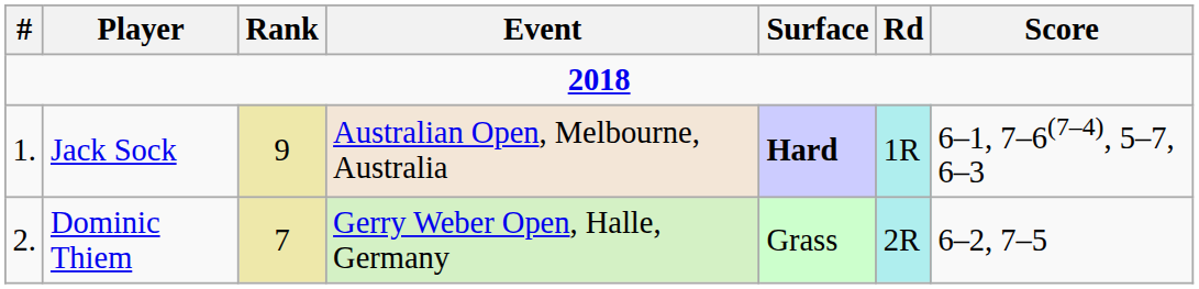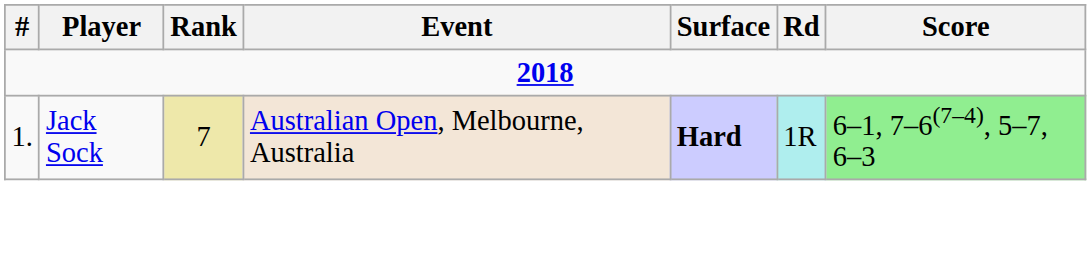 <table class="wikitable sortable">
 <tr>
 <th>#</th>
 <th>Player</th>
 <th>Rank</th>
 <th>Event</th>
 <th>Surface</th>
 <th>Rd</th>
 <th>Score</th>
 </tr>
 <tr>
 <td colspan="7" style="text-align:center"><strong><a href='#'>2018</a></strong></td>
 </tr>
 <tr>
 <td>1.</td>
 <td> <a href='#'>Jack Sock</a></td>
-<td align=center style="background:#EEE8AA">9</td>
+<td align=center style="background:#EEE8AA">7</td>
 <td style="background:#f3e6d7"><a href='#'>Australian Open</a>, Melbourne, Australia</td>
 <td style="background:#CCCCFF"><strong>Hard</strong></td>
 <td style="background:#afeeee">1R</td>
-<td>6–1, 7–6<sup>(7–4)</sup>, 5–7, 6–3</td>
-</tr>
-<tr>
-<td>2.</td>
-<td> <a href='#'>Dominic Thiem</a></td>
-<td align=center style="background:#EEE8AA">7</td>
-<td style="background:#d4f1c5"><a href='#'>Gerry Weber Open</a>, Halle, Germany</td>
-<td style="background:#cfc;">Grass</td>
-<td style="background:#afeeee">2R</td>
-<td>6–2, 7–5</td>
+<td style="background: lightgreen;">6–1, 7–6<sup>(7–4)</sup>, 5–7, 6–3</td>
 </tr>
 </table>
